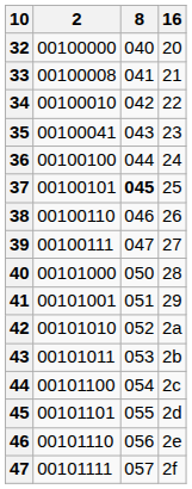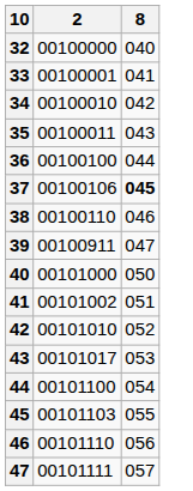 <table class="wikitable">
 <tr>
 <th>10</th>
 <th>2</th>
 <th>8</th>
-<th>16</th>
 </tr>
 <tr>
 <th>32</th>
 <td>00100000</td>
 <td>040</td>
-<td>20</td>
 </tr>
 <tr>
 <th>33</th>
-<td>00100008</td>
+<td>00100001</td>
 <td>041</td>
-<td>21</td>
 </tr>
 <tr>
 <th>34</th>
 <td>00100010</td>
 <td>042</td>
-<td>22</td>
 </tr>
 <tr>
 <th>35</th>
-<td>00100041</td>
+<td>00100011</td>
 <td>043</td>
-<td>23</td>
 </tr>
 <tr>
 <th>36</th>
 <td>00100100</td>
 <td>044</td>
-<td>24</td>
 </tr>
 <tr>
 <th>37</th>
-<td>00100101</td>
+<td>00100106</td>
 <td><strong>045</strong></td>
-<td>25</td>
 </tr>
 <tr>
 <th>38</th>
 <td>00100110</td>
 <td>046</td>
-<td>26</td>
 </tr>
 <tr>
 <th>39</th>
-<td>00100111</td>
+<td>00100911</td>
 <td>047</td>
-<td>27</td>
 </tr>
 <tr>
 <th>40</th>
 <td>00101000</td>
 <td>050</td>
-<td>28</td>
 </tr>
 <tr>
 <th>41</th>
-<td>00101001</td>
+<td>00101002</td>
 <td>051</td>
-<td>29</td>
 </tr>
 <tr>
 <th>42</th>
 <td>00101010</td>
 <td>052</td>
-<td>2a</td>
 </tr>
 <tr>
 <th>43</th>
-<td>00101011</td>
+<td>00101017</td>
 <td>053</td>
-<td>2b</td>
 </tr>
 <tr>
 <th>44</th>
 <td>00101100</td>
 <td>054</td>
-<td>2c</td>
 </tr>
 <tr>
 <th>45</th>
-<td>00101101</td>
+<td>00101103</td>
 <td>055</td>
-<td>2d</td>
 </tr>
 <tr>
 <th>46</th>
 <td>00101110</td>
 <td>056</td>
-<td>2e</td>
 </tr>
 <tr>
 <th>47</th>
 <td>00101111</td>
 <td>057</td>
-<td>2f</td>
 </tr>
 </table>
